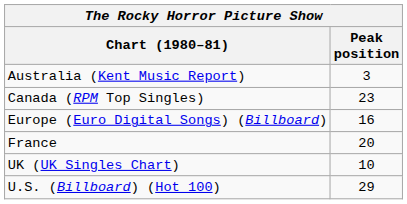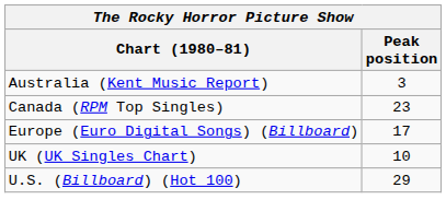 <table class="wikitable">
 <tr>
 <th colspan=2><em>The Rocky Horror Picture Show</em></th>
 </tr>
 <tr>
 <th>Chart (1980–81)</th>
 <th>Peak<br>position</th>
 </tr>
 <tr>
 <td>Australia (<a href='#'>Kent Music Report</a>)</td>
 <td style="text-align:center;">3</td>
 </tr>
 <tr>
 <td>Canada (<a href='#'><em>RPM</em></a> Top Singles)</td>
 <td style="text-align:center;">23</td>
 </tr>
 <tr>
 <td>Europe (<a href='#'>Euro Digital Songs</a>) (<em><a href='#'>Billboard</a></em>)</td>
-<td style="text-align:center;">16</td>
-</tr>
-<tr>
-<td>France</td>
-<td style="text-align:center;">20</td>
+<td style="text-align:center;">17</td>
 </tr>
 <tr>
 <td>UK (<a href='#'>UK Singles Chart</a>)</td>
 <td style="text-align:center;">10</td>
 </tr>
 <tr>
 <td>U.S. (<em><a href='#'>Billboard</a></em>) (<a href='#'>Hot 100</a>)</td>
 <td style="text-align:center;">29</td>
 </tr>
 </table>
